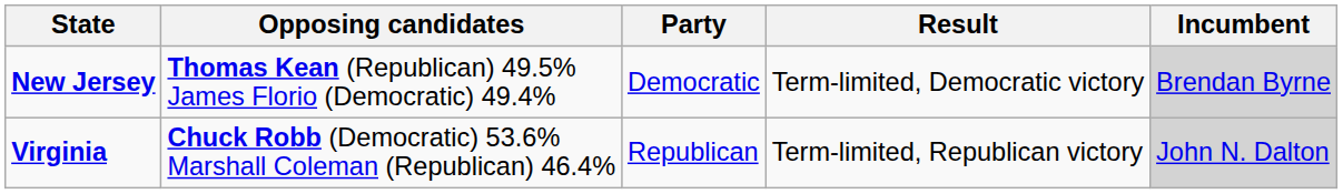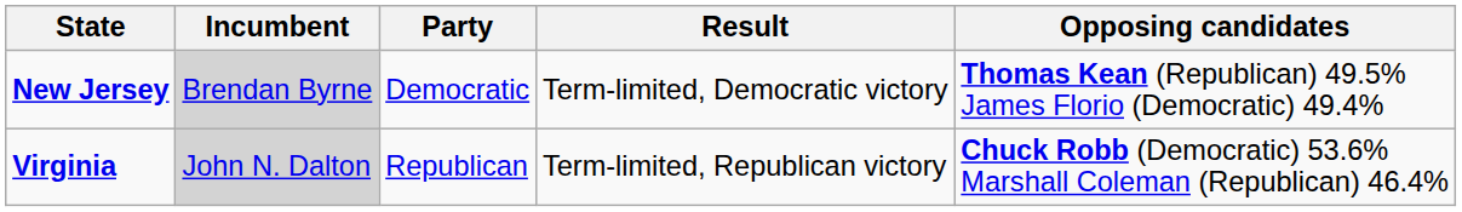 <table class="wikitable">
 <tr>
 <th>State</th>
-<th>Opposing candidates</th>
+<th>Incumbent</th>
 <th>Party</th>
 <th>Result</th>
-<th>Incumbent</th>
+<th>Opposing candidates</th>
 </tr>
 <tr>
 <td><strong><a href='#'>New Jersey</a></strong></td>
-<td><strong><a href='#'>Thomas Kean</a></strong> (Republican) 49.5%<br><a href='#'>James Florio</a> (Democratic) 49.4%</td>
+<td bgcolor="lightgrey"><a href='#'>Brendan Byrne</a></td>
 <td><a href='#'>Democratic</a></td>
 <td>Term-limited, Democratic victory</td>
-<td bgcolor="lightgrey"><a href='#'>Brendan Byrne</a></td>
+<td><strong><a href='#'>Thomas Kean</a></strong> (Republican) 49.5%<br><a href='#'>James Florio</a> (Democratic) 49.4%</td>
 </tr>
 <tr>
 <td><strong><a href='#'>Virginia</a></strong></td>
-<td><strong><a href='#'>Chuck Robb</a></strong> (Democratic) 53.6%<br><a href='#'>Marshall Coleman</a> (Republican) 46.4%</td>
+<td bgcolor="lightgrey"><a href='#'>John N. Dalton</a></td>
 <td><a href='#'>Republican</a></td>
 <td>Term-limited, Republican victory</td>
-<td bgcolor="lightgrey"><a href='#'>John N. Dalton</a></td>
+<td><strong><a href='#'>Chuck Robb</a></strong> (Democratic) 53.6%<br><a href='#'>Marshall Coleman</a> (Republican) 46.4%</td>
 </tr>
 </table>
